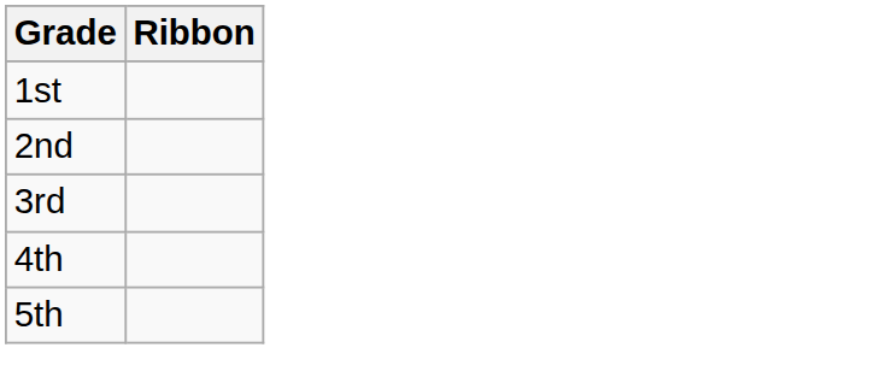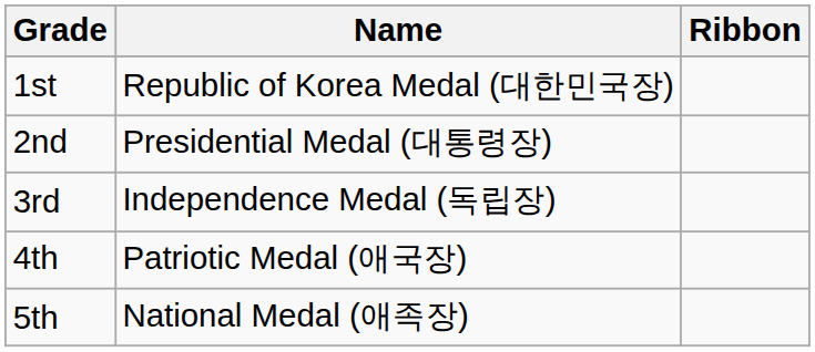 <table class="wikitable">
 <tr>
 <th>Grade</th>
+<th>Name</th>
 <th>Ribbon</th>
 </tr>
 <tr>
 <td>1st</td>
+<td>Republic of Korea Medal (대한민국장)</td>
 <td></td>
 </tr>
 <tr>
 <td>2nd</td>
+<td>Presidential Medal (대통령장)</td>
 <td></td>
 </tr>
 <tr>
 <td>3rd</td>
+<td>Independence Medal (독립장)</td>
 <td></td>
 </tr>
 <tr>
 <td>4th</td>
+<td>Patriotic Medal (애국장)</td>
 <td></td>
 </tr>
 <tr>
 <td>5th</td>
+<td>National Medal (애족장)</td>
 <td></td>
 </tr>
 </table>
